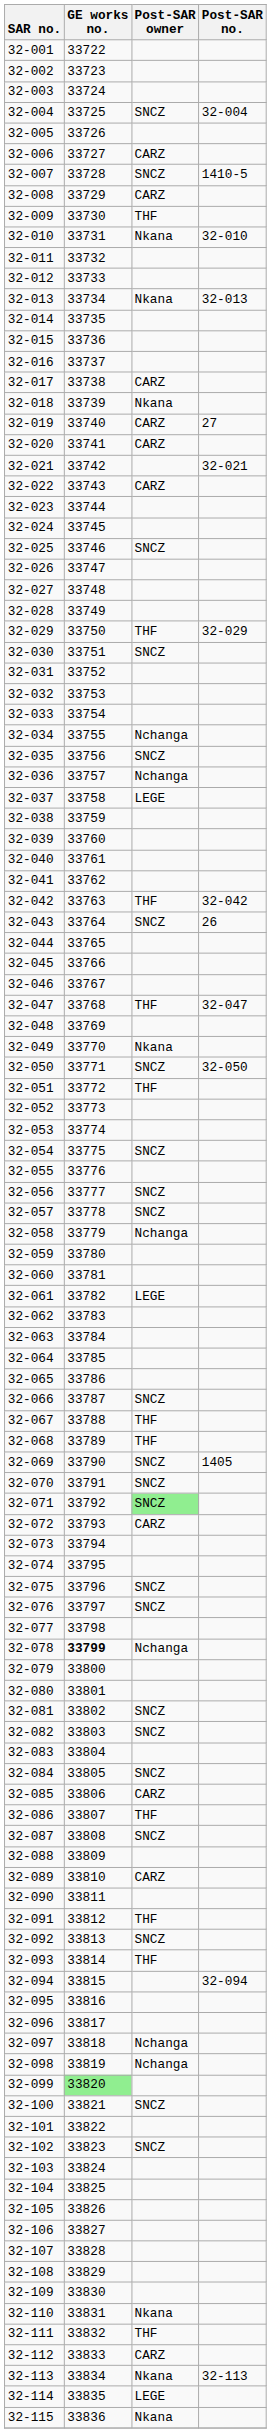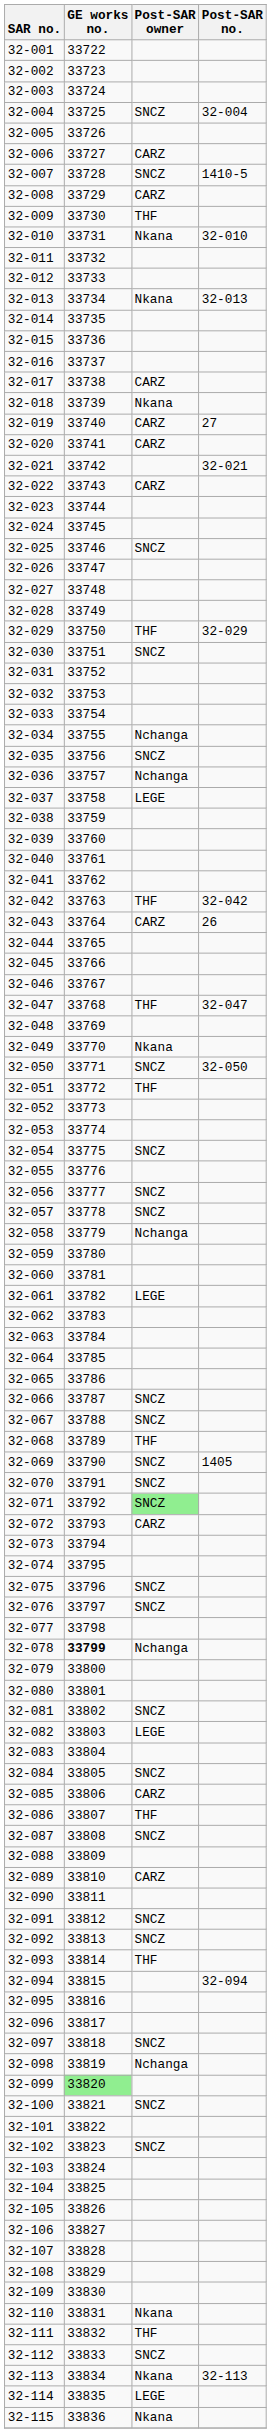 <table class="wikitable collapsible collapsed sortable" style="margin:0.5em auto; font-size:100%;">
 <tr>
 <th><br>SAR no.</th>
 <th>GE works<br>no.</th>
 <th>Post-SAR<br>owner</th>
 <th>Post-SAR<br>no.</th>
 </tr>
 <tr>
 <td>32-001</td>
 <td>33722</td>
 <td></td>
 <td></td>
 </tr>
 <tr>
 <td>32-002</td>
 <td>33723</td>
 <td></td>
 <td></td>
 </tr>
 <tr>
 <td>32-003</td>
 <td>33724</td>
 <td></td>
 <td></td>
 </tr>
 <tr>
 <td>32-004</td>
 <td>33725</td>
 <td>SNCZ</td>
 <td>32-004</td>
 </tr>
 <tr>
 <td>32-005</td>
 <td>33726</td>
 <td></td>
 <td></td>
 </tr>
 <tr>
 <td>32-006</td>
 <td>33727</td>
 <td>CARZ</td>
 <td></td>
 </tr>
 <tr>
 <td>32-007</td>
 <td>33728</td>
 <td>SNCZ</td>
 <td>1410-5</td>
 </tr>
 <tr>
 <td>32-008</td>
 <td>33729</td>
 <td>CARZ</td>
 <td></td>
 </tr>
 <tr>
 <td>32-009</td>
 <td>33730</td>
 <td>THF</td>
 <td></td>
 </tr>
 <tr>
 <td>32-010</td>
 <td>33731</td>
 <td>Nkana</td>
 <td>32-010</td>
 </tr>
 <tr>
 <td>32-011</td>
 <td>33732</td>
 <td></td>
 <td></td>
 </tr>
 <tr>
 <td>32-012</td>
 <td>33733</td>
 <td></td>
 <td></td>
 </tr>
 <tr>
 <td>32-013</td>
 <td>33734</td>
 <td>Nkana</td>
 <td>32-013</td>
 </tr>
 <tr>
 <td>32-014</td>
 <td>33735</td>
 <td></td>
 <td></td>
 </tr>
 <tr>
 <td>32-015</td>
 <td>33736</td>
 <td></td>
 <td></td>
 </tr>
 <tr>
 <td>32-016</td>
 <td>33737</td>
 <td></td>
 <td></td>
 </tr>
 <tr>
 <td>32-017</td>
 <td>33738</td>
 <td>CARZ</td>
 <td></td>
 </tr>
 <tr>
 <td>32-018</td>
 <td>33739</td>
 <td>Nkana</td>
 <td></td>
 </tr>
 <tr>
 <td>32-019</td>
 <td>33740</td>
 <td>CARZ</td>
 <td>27</td>
 </tr>
 <tr>
 <td>32-020</td>
 <td>33741</td>
 <td>CARZ</td>
 <td></td>
 </tr>
 <tr>
 <td>32-021</td>
 <td>33742</td>
 <td></td>
 <td>32-021</td>
 </tr>
 <tr>
 <td>32-022</td>
 <td>33743</td>
 <td>CARZ</td>
 <td></td>
 </tr>
 <tr>
 <td>32-023</td>
 <td>33744</td>
 <td></td>
 <td></td>
 </tr>
 <tr>
 <td>32-024</td>
 <td>33745</td>
 <td></td>
 <td></td>
 </tr>
 <tr>
 <td>32-025</td>
 <td>33746</td>
 <td>SNCZ</td>
 <td></td>
 </tr>
 <tr>
 <td>32-026</td>
 <td>33747</td>
 <td></td>
 <td></td>
 </tr>
 <tr>
 <td>32-027</td>
 <td>33748</td>
 <td></td>
 <td></td>
 </tr>
 <tr>
 <td>32-028</td>
 <td>33749</td>
 <td></td>
 <td></td>
 </tr>
 <tr>
 <td>32-029</td>
 <td>33750</td>
 <td>THF</td>
 <td>32-029</td>
 </tr>
 <tr>
 <td>32-030</td>
 <td>33751</td>
 <td>SNCZ</td>
 <td></td>
 </tr>
 <tr>
 <td>32-031</td>
 <td>33752</td>
 <td></td>
 <td></td>
 </tr>
 <tr>
 <td>32-032</td>
 <td>33753</td>
 <td></td>
 <td></td>
 </tr>
 <tr>
 <td>32-033</td>
 <td>33754</td>
 <td></td>
 <td></td>
 </tr>
 <tr>
 <td>32-034</td>
 <td>33755</td>
 <td>Nchanga</td>
 <td></td>
 </tr>
 <tr>
 <td>32-035</td>
 <td>33756</td>
 <td>SNCZ</td>
 <td></td>
 </tr>
 <tr>
 <td>32-036</td>
 <td>33757</td>
 <td>Nchanga</td>
 <td></td>
 </tr>
 <tr>
 <td>32-037</td>
 <td>33758</td>
 <td>LEGE</td>
 <td></td>
 </tr>
 <tr>
 <td>32-038</td>
 <td>33759</td>
 <td></td>
 <td></td>
 </tr>
 <tr>
 <td>32-039</td>
 <td>33760</td>
 <td></td>
 <td></td>
 </tr>
 <tr>
 <td>32-040</td>
 <td>33761</td>
 <td></td>
 <td></td>
 </tr>
 <tr>
 <td>32-041</td>
 <td>33762</td>
 <td></td>
 <td></td>
 </tr>
 <tr>
 <td>32-042</td>
 <td>33763</td>
 <td>THF</td>
 <td>32-042</td>
 </tr>
 <tr>
 <td>32-043</td>
 <td>33764</td>
-<td>SNCZ</td>
+<td>CARZ</td>
 <td>26</td>
 </tr>
 <tr>
 <td>32-044</td>
 <td>33765</td>
 <td></td>
 <td></td>
 </tr>
 <tr>
 <td>32-045</td>
 <td>33766</td>
 <td></td>
 <td></td>
 </tr>
 <tr>
 <td>32-046</td>
 <td>33767</td>
 <td></td>
 <td></td>
 </tr>
 <tr>
 <td>32-047</td>
 <td>33768</td>
 <td>THF</td>
 <td>32-047</td>
 </tr>
 <tr>
 <td>32-048</td>
 <td>33769</td>
 <td></td>
 <td></td>
 </tr>
 <tr>
 <td>32-049</td>
 <td>33770</td>
 <td>Nkana</td>
 <td></td>
 </tr>
 <tr>
 <td>32-050</td>
 <td>33771</td>
 <td>SNCZ</td>
 <td>32-050</td>
 </tr>
 <tr>
 <td>32-051</td>
 <td>33772</td>
 <td>THF</td>
 <td></td>
 </tr>
 <tr>
 <td>32-052</td>
 <td>33773</td>
 <td></td>
 <td></td>
 </tr>
 <tr>
 <td>32-053</td>
 <td>33774</td>
 <td></td>
 <td></td>
 </tr>
 <tr>
 <td>32-054</td>
 <td>33775</td>
 <td>SNCZ</td>
 <td></td>
 </tr>
 <tr>
 <td>32-055</td>
 <td>33776</td>
 <td></td>
 <td></td>
 </tr>
 <tr>
 <td>32-056</td>
 <td>33777</td>
 <td>SNCZ</td>
 <td></td>
 </tr>
 <tr>
 <td>32-057</td>
 <td>33778</td>
 <td>SNCZ</td>
 <td></td>
 </tr>
 <tr>
 <td>32-058</td>
 <td>33779</td>
 <td>Nchanga</td>
 <td></td>
 </tr>
 <tr>
 <td>32-059</td>
 <td>33780</td>
 <td></td>
 <td></td>
 </tr>
 <tr>
 <td>32-060</td>
 <td>33781</td>
 <td></td>
 <td></td>
 </tr>
 <tr>
 <td>32-061</td>
 <td>33782</td>
 <td>LEGE</td>
 <td></td>
 </tr>
 <tr>
 <td>32-062</td>
 <td>33783</td>
 <td></td>
 <td></td>
 </tr>
 <tr>
 <td>32-063</td>
 <td>33784</td>
 <td></td>
 <td></td>
 </tr>
 <tr>
 <td>32-064</td>
 <td>33785</td>
 <td></td>
 <td></td>
 </tr>
 <tr>
 <td>32-065</td>
 <td>33786</td>
 <td></td>
 <td></td>
 </tr>
 <tr>
 <td>32-066</td>
 <td>33787</td>
 <td>SNCZ</td>
 <td></td>
 </tr>
 <tr>
 <td>32-067</td>
 <td>33788</td>
-<td>THF</td>
+<td>SNCZ</td>
 <td></td>
 </tr>
 <tr>
 <td>32-068</td>
 <td>33789</td>
 <td>THF</td>
 <td></td>
 </tr>
 <tr>
 <td>32-069</td>
 <td>33790</td>
 <td>SNCZ</td>
 <td>1405</td>
 </tr>
 <tr>
 <td>32-070</td>
 <td>33791</td>
 <td>SNCZ</td>
 <td></td>
 </tr>
 <tr>
 <td>32-071</td>
 <td>33792</td>
 <td style="background: lightgreen;">SNCZ</td>
 <td></td>
 </tr>
 <tr>
 <td>32-072</td>
 <td>33793</td>
 <td>CARZ</td>
 <td></td>
 </tr>
 <tr>
 <td>32-073</td>
 <td>33794</td>
 <td></td>
 <td></td>
 </tr>
 <tr>
 <td>32-074</td>
 <td>33795</td>
 <td></td>
 <td></td>
 </tr>
 <tr>
 <td>32-075</td>
 <td>33796</td>
 <td>SNCZ</td>
 <td></td>
 </tr>
 <tr>
 <td>32-076</td>
 <td>33797</td>
 <td>SNCZ</td>
 <td></td>
 </tr>
 <tr>
 <td>32-077</td>
 <td>33798</td>
 <td></td>
 <td></td>
 </tr>
 <tr>
 <td>32-078</td>
 <td><strong>33799</strong></td>
 <td>Nchanga</td>
 <td></td>
 </tr>
 <tr>
 <td>32-079</td>
 <td>33800</td>
 <td></td>
 <td></td>
 </tr>
 <tr>
 <td>32-080</td>
 <td>33801</td>
 <td></td>
 <td></td>
 </tr>
 <tr>
 <td>32-081</td>
 <td>33802</td>
 <td>SNCZ</td>
 <td></td>
 </tr>
 <tr>
 <td>32-082</td>
 <td>33803</td>
-<td>SNCZ</td>
+<td>LEGE</td>
 <td></td>
 </tr>
 <tr>
 <td>32-083</td>
 <td>33804</td>
 <td></td>
 <td></td>
 </tr>
 <tr>
 <td>32-084</td>
 <td>33805</td>
 <td>SNCZ</td>
 <td></td>
 </tr>
 <tr>
 <td>32-085</td>
 <td>33806</td>
 <td>CARZ</td>
 <td></td>
 </tr>
 <tr>
 <td>32-086</td>
 <td>33807</td>
 <td>THF</td>
 <td></td>
 </tr>
 <tr>
 <td>32-087</td>
 <td>33808</td>
 <td>SNCZ</td>
 <td></td>
 </tr>
 <tr>
 <td>32-088</td>
 <td>33809</td>
 <td></td>
 <td></td>
 </tr>
 <tr>
 <td>32-089</td>
 <td>33810</td>
 <td>CARZ</td>
 <td></td>
 </tr>
 <tr>
 <td>32-090</td>
 <td>33811</td>
 <td></td>
 <td></td>
 </tr>
 <tr>
 <td>32-091</td>
 <td>33812</td>
-<td>THF</td>
+<td>SNCZ</td>
 <td></td>
 </tr>
 <tr>
 <td>32-092</td>
 <td>33813</td>
 <td>SNCZ</td>
 <td></td>
 </tr>
 <tr>
 <td>32-093</td>
 <td>33814</td>
 <td>THF</td>
 <td></td>
 </tr>
 <tr>
 <td>32-094</td>
 <td>33815</td>
 <td></td>
 <td>32-094</td>
 </tr>
 <tr>
 <td>32-095</td>
 <td>33816</td>
 <td></td>
 <td></td>
 </tr>
 <tr>
 <td>32-096</td>
 <td>33817</td>
 <td></td>
 <td></td>
 </tr>
 <tr>
 <td>32-097</td>
 <td>33818</td>
-<td>Nchanga</td>
+<td>SNCZ</td>
 <td></td>
 </tr>
 <tr>
 <td>32-098</td>
 <td>33819</td>
 <td>Nchanga</td>
 <td></td>
 </tr>
 <tr>
 <td>32-099</td>
 <td style="background: lightgreen;">33820</td>
 <td></td>
 <td></td>
 </tr>
 <tr>
 <td>32-100</td>
 <td>33821</td>
 <td>SNCZ</td>
 <td></td>
 </tr>
 <tr>
 <td>32-101</td>
 <td>33822</td>
 <td></td>
 <td></td>
 </tr>
 <tr>
 <td>32-102</td>
 <td>33823</td>
 <td>SNCZ</td>
 <td></td>
 </tr>
 <tr>
 <td>32-103</td>
 <td>33824</td>
 <td></td>
 <td></td>
 </tr>
 <tr>
 <td>32-104</td>
 <td>33825</td>
 <td></td>
 <td></td>
 </tr>
 <tr>
 <td>32-105</td>
 <td>33826</td>
 <td></td>
 <td></td>
 </tr>
 <tr>
 <td>32-106</td>
 <td>33827</td>
 <td></td>
 <td></td>
 </tr>
 <tr>
 <td>32-107</td>
 <td>33828</td>
 <td></td>
 <td></td>
 </tr>
 <tr>
 <td>32-108</td>
 <td>33829</td>
 <td></td>
 <td></td>
 </tr>
 <tr>
 <td>32-109</td>
 <td>33830</td>
 <td></td>
 <td></td>
 </tr>
 <tr>
 <td>32-110</td>
 <td>33831</td>
 <td>Nkana</td>
 <td></td>
 </tr>
 <tr>
 <td>32-111</td>
 <td>33832</td>
 <td>THF</td>
 <td></td>
 </tr>
 <tr>
 <td>32-112</td>
 <td>33833</td>
-<td>CARZ</td>
+<td>SNCZ</td>
 <td></td>
 </tr>
 <tr>
 <td>32-113</td>
 <td>33834</td>
 <td>Nkana</td>
 <td>32-113</td>
 </tr>
 <tr>
 <td>32-114</td>
 <td>33835</td>
 <td>LEGE</td>
 <td></td>
 </tr>
 <tr>
 <td>32-115</td>
 <td>33836</td>
 <td>Nkana</td>
 <td></td>
 </tr>
 <tr>
 </tr>
 </table>
